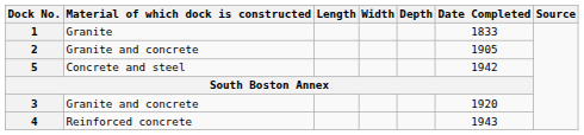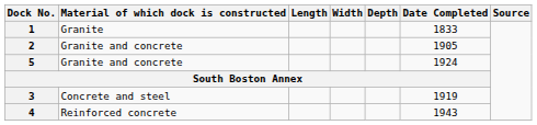 <table class="wikitable">
 <tr>
 <th style="text-align: left;">Dock No.</th>
 <th>Material of which dock is constructed</th>
 <th>Length</th>
 <th>Width</th>
 <th>Depth</th>
 <th>Date Completed</th>
 <th>Source</th>
 </tr>
 <tr>
 <th style="text-align: center;">1</th>
 <td>Granite</td>
 <td></td>
 <td></td>
 <td></td>
 <td style="text-align: center;">1833</td>
 <td rowspan=6></td>
 </tr>
 <tr>
 <th style="text-align: center;">2</th>
 <td>Granite and concrete</td>
 <td></td>
 <td></td>
 <td></td>
 <td style="text-align: center;">1905</td>
 </tr>
 <tr>
 <th style="text-align: center;">5</th>
-<td>Concrete and steel</td>
+<td>Granite and concrete</td>
 <td></td>
 <td></td>
 <td></td>
-<td style="text-align: center;">1942</td>
+<td style="text-align: center;">1924</td>
 </tr>
 <tr>
 <th colspan="6">South Boston Annex</th>
 </tr>
 <tr>
 <th style="text-align: center;">3</th>
-<td>Granite and concrete</td>
+<td>Concrete and steel</td>
 <td></td>
 <td></td>
 <td></td>
-<td style="text-align: center;">1920</td>
+<td style="text-align: center;">1919</td>
 </tr>
 <tr>
 <th style="text-align: center;">4</th>
 <td>Reinforced concrete</td>
 <td></td>
 <td></td>
 <td></td>
 <td style="text-align: center;">1943</td>
 </tr>
 </table>
